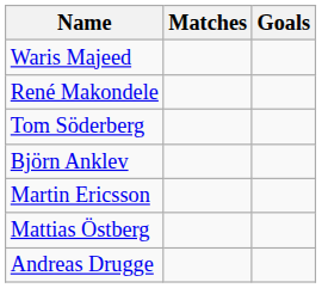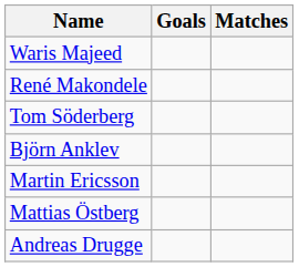 <table class="wikitable">
 <tr>
 <th>Name</th>
+<th>Goals</th>
 <th>Matches</th>
-<th>Goals</th>
 </tr>
 <tr>
 <td> <a href='#'>Waris Majeed</a></td>
 <td></td>
 <td></td>
 </tr>
 <tr>
 <td> <a href='#'>René Makondele</a></td>
 <td></td>
 <td></td>
 </tr>
 <tr>
 <td> <a href='#'>Tom Söderberg</a></td>
 <td></td>
 <td></td>
 </tr>
 <tr>
 <td> <a href='#'>Björn Anklev</a></td>
 <td></td>
 <td></td>
 </tr>
 <tr>
 <td> <a href='#'>Martin Ericsson</a></td>
 <td></td>
 <td></td>
 </tr>
 <tr>
 <td> <a href='#'>Mattias Östberg</a></td>
 <td></td>
 <td></td>
 </tr>
 <tr>
 <td> <a href='#'>Andreas Drugge</a></td>
 <td></td>
 <td></td>
 </tr>
 </table>
